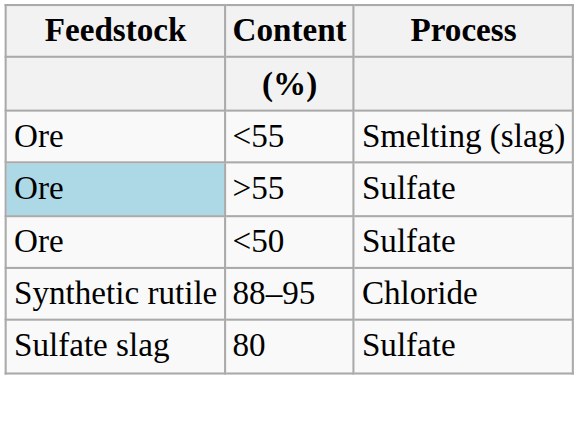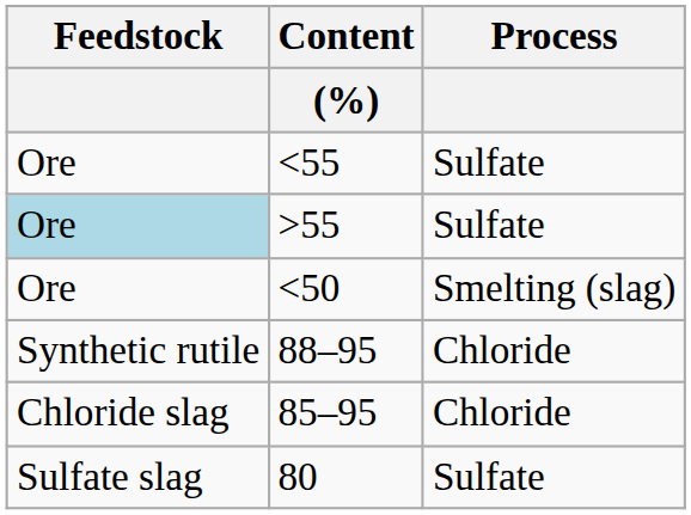 <table class="wikitable" style="float:right; clear:right; margin:0 0 .5em 1em;">
 <tr>
 <th>Feedstock</th>
 <th> Content</th>
 <th>Process</th>
 </tr>
 <tr>
 <th></th>
 <th>(%)</th>
 <th></th>
 </tr>
 <tr>
 <td>Ore</td>
 <td><55</td>
-<td>Smelting (slag)</td>
+<td>Sulfate</td>
 </tr>
 <tr>
 <td style="background: lightblue;">Ore</td>
 <td>>55</td>
 <td>Sulfate</td>
 </tr>
 <tr>
 <td>Ore</td>
 <td><50</td>
-<td>Sulfate</td>
+<td>Smelting (slag)</td>
 </tr>
 <tr>
 <td>Synthetic rutile</td>
 <td>88–95</td>
+<td>Chloride</td>
+</tr>
+<tr>
+<td>Chloride slag</td>
+<td>85–95</td>
 <td>Chloride</td>
 </tr>
 <tr>
 <td>Sulfate slag</td>
 <td>80</td>
 <td>Sulfate</td>
 </tr>
 </table>
